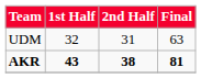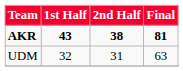 <table class="wikitable" align=right>
 <tr style="background: #F5002F; color: #FFFFFF">
 <td><strong>Team</strong></td>
 <td><strong>1st Half</strong></td>
 <td><strong>2nd Half</strong></td>
 <td><strong>Final</strong></td>
 </tr>
 <tr>
+<td><strong>AKR</strong></td>
+<td align=center><strong>43</strong></td>
+<td align=center><strong>38</strong></td>
+<td align=center><strong>81</strong></td>
+</tr>
+<tr>
 <td>UDM</td>
 <td align=center>32</td>
 <td align=center>31</td>
 <td align=center>63</td>
 </tr>
 <tr>
-<td><strong>AKR</strong></td>
-<td align=center><strong>43</strong></td>
-<td align=center><strong>38</strong></td>
-<td align=center><strong>81</strong></td>
-</tr>
-<tr>
 </tr>
 </table>
